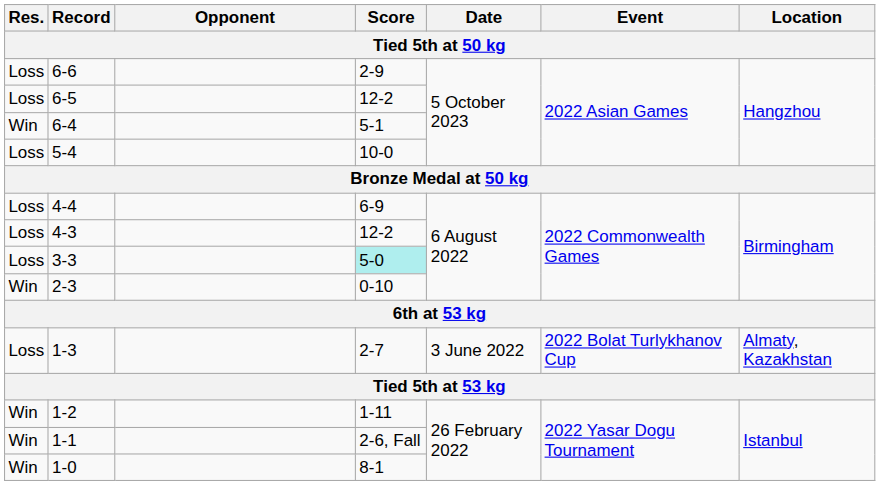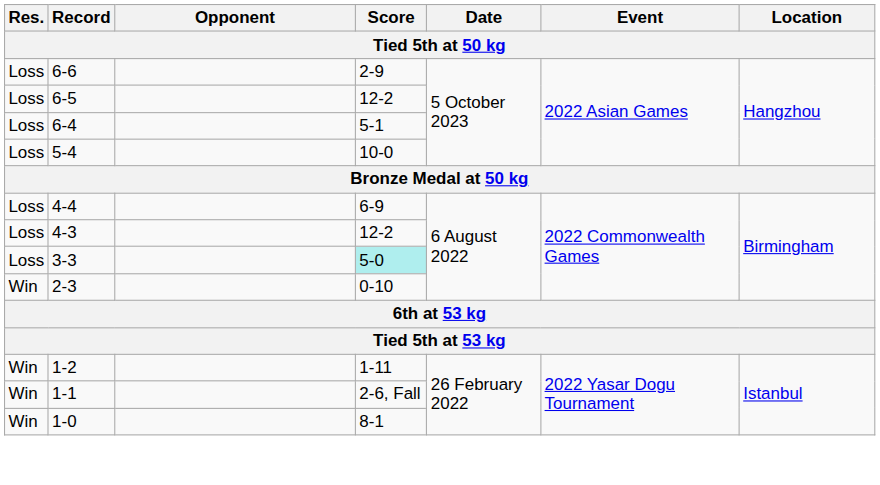 <table class="wikitable">
 <tr>
 <th width="30">Res.</th>
 <th width="30">Record</th>
 <th width="220">Opponent</th>
 <th width="60">Score</th>
 <th width="100">Date</th>
 <th width="180">Event</th>
 <th width="120">Location</th>
 </tr>
 <tr>
 <th colspan="7">Tied 5th at <a href='#'>50 kg</a></th>
 </tr>
 <tr>
 <td>Loss</td>
 <td>6-6</td>
 <td></td>
 <td>2-9</td>
 <td rowspan="4">5 October 2023</td>
 <td rowspan="4"><a href='#'>2022 Asian Games</a></td>
 <td rowspan="4"> <a href='#'>Hangzhou</a></td>
 </tr>
 <tr>
 <td>Loss</td>
 <td>6-5</td>
 <td></td>
 <td>12-2</td>
 </tr>
 <tr>
-<td>Win</td>
+<td>Loss</td>
 <td>6-4</td>
 <td></td>
 <td>5-1</td>
 </tr>
 <tr>
 <td>Loss</td>
 <td>5-4</td>
 <td></td>
 <td>10-0</td>
 </tr>
 <tr>
 <th colspan="7"> Bronze Medal at <a href='#'>50 kg</a></th>
 </tr>
 <tr>
 <td>Loss</td>
 <td>4-4</td>
 <td></td>
 <td>6-9</td>
 <td rowspan="4">6 August 2022</td>
 <td rowspan="4"><a href='#'>2022 Commonwealth Games</a></td>
 <td rowspan="4"> <a href='#'>Birmingham</a></td>
 </tr>
 <tr>
 <td>Loss</td>
 <td>4-3</td>
 <td></td>
 <td>12-2</td>
 </tr>
 <tr>
 <td>Loss</td>
 <td>3-3</td>
 <td></td>
 <td style="background: paleturquoise;">5-0</td>
 </tr>
 <tr>
 <td>Win</td>
 <td>2-3</td>
 <td></td>
 <td>0-10</td>
 </tr>
 <tr>
 <th colspan="7">6th at <a href='#'>53 kg</a></th>
 </tr>
 <tr>
-<td>Loss</td>
-<td>1-3</td>
-<td></td>
-<td>2-7</td>
-<td>3 June 2022</td>
-<td><a href='#'>2022 Bolat Turlykhanov Cup</a></td>
-<td> <a href='#'>Almaty</a>, <a href='#'>Kazakhstan</a></td>
-</tr>
-<tr>
 <th colspan="7">Tied 5th at <a href='#'>53 kg</a></th>
 </tr>
 <tr>
 <td>Win</td>
 <td>1-2</td>
 <td></td>
 <td>1-11</td>
 <td rowspan="3">26 February 2022</td>
 <td rowspan="3"><a href='#'>2022 Yasar Dogu Tournament</a></td>
 <td rowspan="3"> <a href='#'>Istanbul</a></td>
 </tr>
 <tr>
 <td>Win</td>
 <td>1-1</td>
 <td></td>
 <td>2-6, Fall</td>
 </tr>
 <tr>
 <td>Win</td>
 <td>1-0</td>
 <td></td>
 <td>8-1</td>
 </tr>
 </table>
